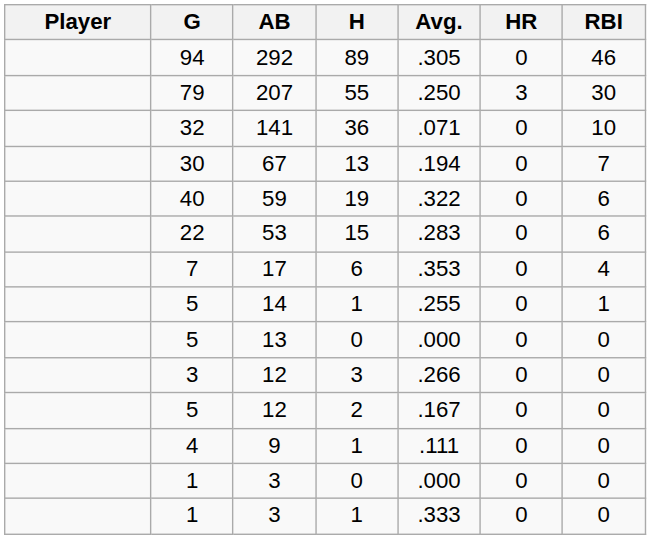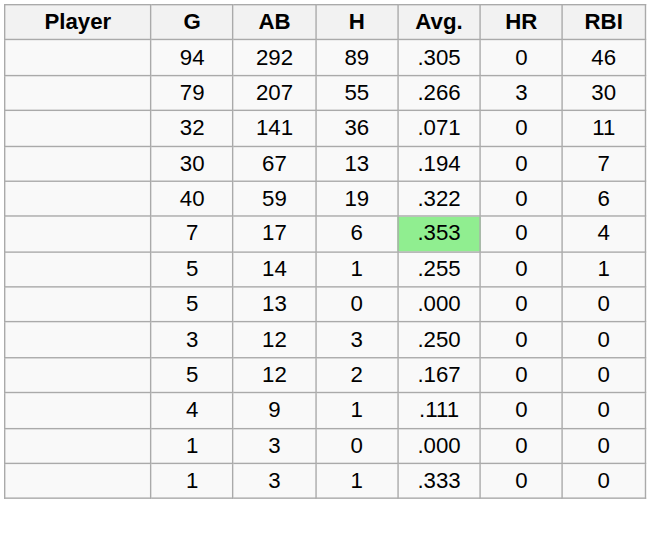 <table class="wikitable sortable">
 <tr>
 <th bgcolor="#DDDDFF" width="16%">Player</th>
 <th bgcolor="#DDDDFF" width="9%">G</th>
 <th bgcolor="#DDDDFF" width="9%">AB</th>
 <th bgcolor="#DDDDFF" width="9%">H</th>
 <th bgcolor="#DDDDFF" width="9%">Avg.</th>
 <th bgcolor="#DDDDFF" width="9%">HR</th>
 <th bgcolor="#DDDDFF" width="9%">RBI</th>
 </tr>
 <tr align="center">
 <td></td>
 <td>94</td>
 <td>292</td>
 <td>89</td>
 <td>.305</td>
 <td>0</td>
 <td>46</td>
 </tr>
 <tr align="center">
 <td></td>
 <td>79</td>
 <td>207</td>
 <td>55</td>
-<td>.250</td>
+<td>.266</td>
 <td>3</td>
 <td>30</td>
 </tr>
 <tr align="center">
 <td></td>
 <td>32</td>
 <td>141</td>
 <td>36</td>
 <td>.071</td>
 <td>0</td>
-<td>10</td>
+<td>11</td>
 </tr>
 <tr align="center">
 <td></td>
 <td>30</td>
 <td>67</td>
 <td>13</td>
 <td>.194</td>
 <td>0</td>
 <td>7</td>
 </tr>
 <tr align="center">
 <td></td>
 <td>40</td>
 <td>59</td>
 <td>19</td>
 <td>.322</td>
 <td>0</td>
 <td>6</td>
 </tr>
 <tr align="center">
 <td></td>
-<td>22</td>
-<td>53</td>
-<td>15</td>
-<td>.283</td>
-<td>0</td>
-<td>6</td>
-</tr>
-<tr align="center">
-<td></td>
 <td>7</td>
 <td>17</td>
 <td>6</td>
-<td>.353</td>
+<td style="background: lightgreen;">.353</td>
 <td>0</td>
 <td>4</td>
 </tr>
 <tr align="center">
 <td></td>
 <td>5</td>
 <td>14</td>
 <td>1</td>
 <td>.255</td>
 <td>0</td>
 <td>1</td>
 </tr>
 <tr align=center>
 <td></td>
 <td>5</td>
 <td>13</td>
 <td>0</td>
 <td>.000</td>
 <td>0</td>
 <td>0</td>
 </tr>
 <tr align=center>
 <td></td>
 <td>3</td>
 <td>12</td>
 <td>3</td>
-<td>.266</td>
+<td>.250</td>
 <td>0</td>
 <td>0</td>
 </tr>
 <tr align="center">
 <td></td>
 <td>5</td>
 <td>12</td>
 <td>2</td>
 <td>.167</td>
 <td>0</td>
 <td>0</td>
 </tr>
 <tr align="center">
 <td></td>
 <td>4</td>
 <td>9</td>
 <td>1</td>
 <td>.111</td>
 <td>0</td>
 <td>0</td>
 </tr>
 <tr align="center">
 <td></td>
 <td>1</td>
 <td>3</td>
 <td>0</td>
 <td>.000</td>
 <td>0</td>
 <td>0</td>
 </tr>
 <tr align="center">
 <td></td>
 <td>1</td>
 <td>3</td>
 <td>1</td>
 <td>.333</td>
 <td>0</td>
 <td>0</td>
 </tr>
 </table>
